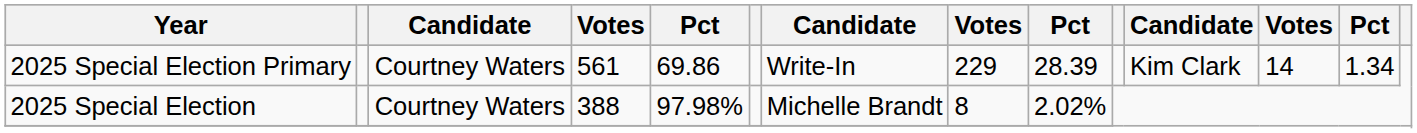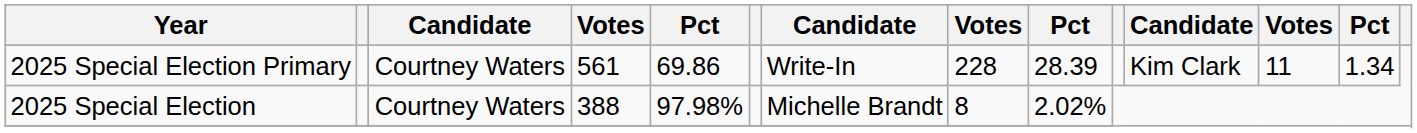 <table class="wikitable" style="margin:0.5em ; font-size:95%">
 <tr>
 <th>Year</th>
 <th></th>
 <th>Candidate</th>
 <th>Votes</th>
 <th>Pct</th>
 <th></th>
 <th>Candidate</th>
 <th>Votes</th>
 <th>Pct</th>
 <th></th>
 <th>Candidate</th>
 <th>Votes</th>
 <th>Pct</th>
 <th></th>
 </tr>
 <tr>
 <td>2025 Special Election Primary</td>
 <td></td>
 <td>Courtney Waters</td>
 <td>561</td>
 <td>69.86</td>
 <td></td>
 <td>Write-In</td>
-<td>229</td>
+<td>228</td>
 <td>28.39</td>
 <td></td>
 <td>Kim Clark</td>
-<td>14</td>
+<td>11</td>
 <td>1.34</td>
 </tr>
 <tr>
 <td>2025 Special Election</td>
 <td></td>
 <td>Courtney Waters</td>
 <td>388</td>
 <td>97.98%</td>
 <td></td>
 <td>Michelle Brandt</td>
 <td>8</td>
 <td>2.02%</td>
 </tr>
 <tr>
 </tr>
 </table>
